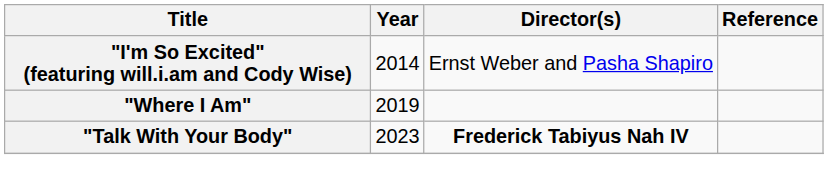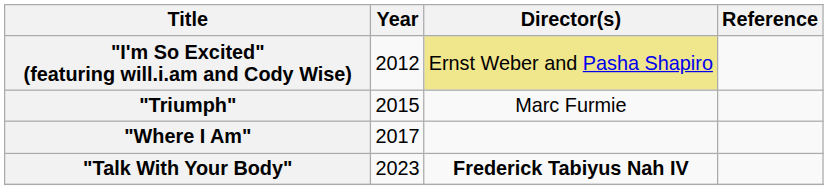 <table class="wikitable plainrowheaders" style="text-align:center;">
 <tr>
 <th scope="col" style="width:18em;">Title</th>
 <th scope="col" style="width:1em;">Year</th>
 <th scope="col">Director(s)</th>
 <th scope="col">Reference</th>
 </tr>
 <tr>
 <th scope="row">"I'm So Excited"<br><span>(featuring will.i.am and Cody Wise)</span></th>
-<td>2014</td>
-<td>Ernst Weber and <a href='#'>Pasha Shapiro</a></td>
+<td>2012</td>
+<td style="background: khaki;">Ernst Weber and <a href='#'>Pasha Shapiro</a></td>
+<td></td>
+</tr>
+<tr>
+<th scope="row">"Triumph"</th>
+<td>2015</td>
+<td>Marc Furmie</td>
 <td></td>
 </tr>
 <tr>
 <th scope="row">"Where I Am"</th>
-<td>2019</td>
+<td>2017</td>
 <td></td>
 <td></td>
 </tr>
 <tr>
 <th scope="row">"Talk With Your Body"</th>
 <td>2023</td>
 <td><strong>Frederick Tabiyus Nah IV</strong></td>
 <td></td>
 </tr>
 <tr>
 </tr>
 </table>
